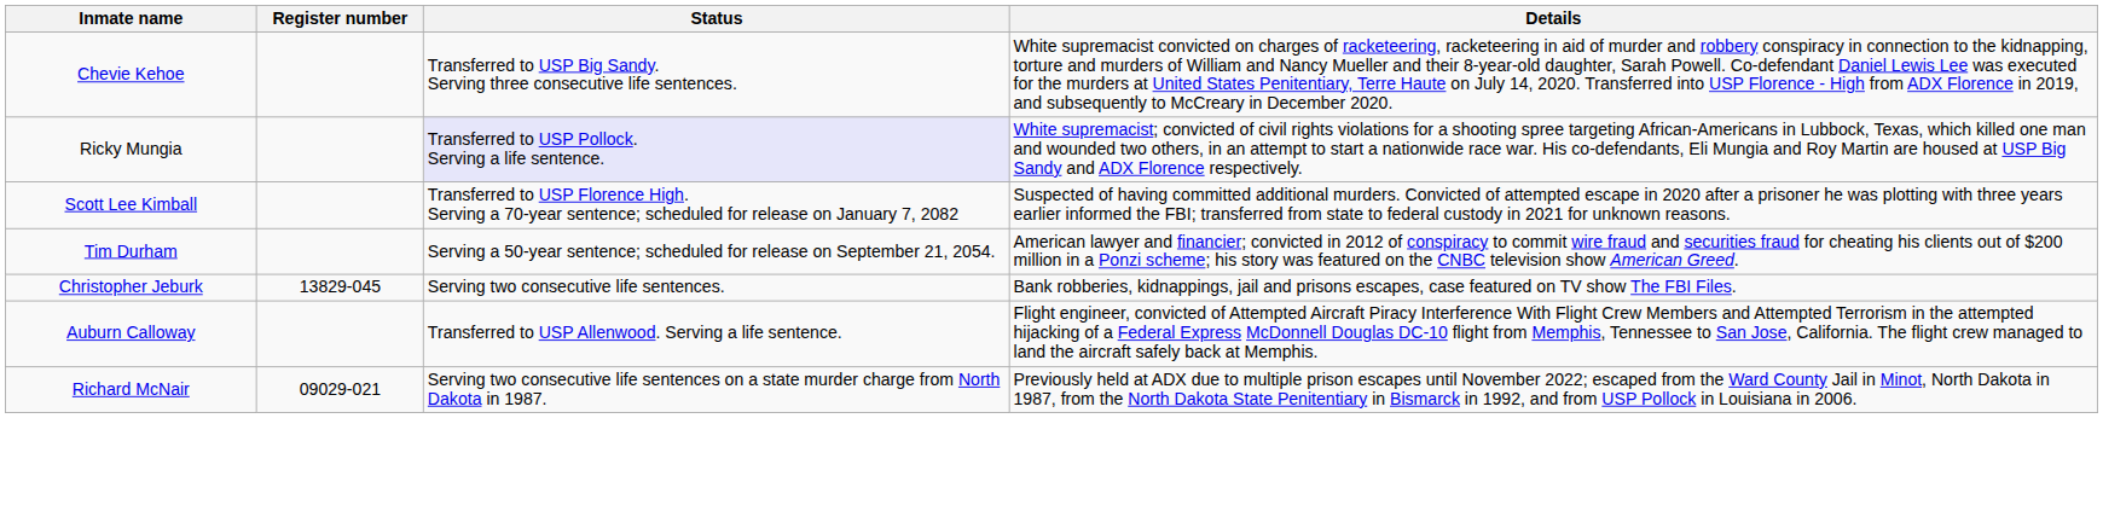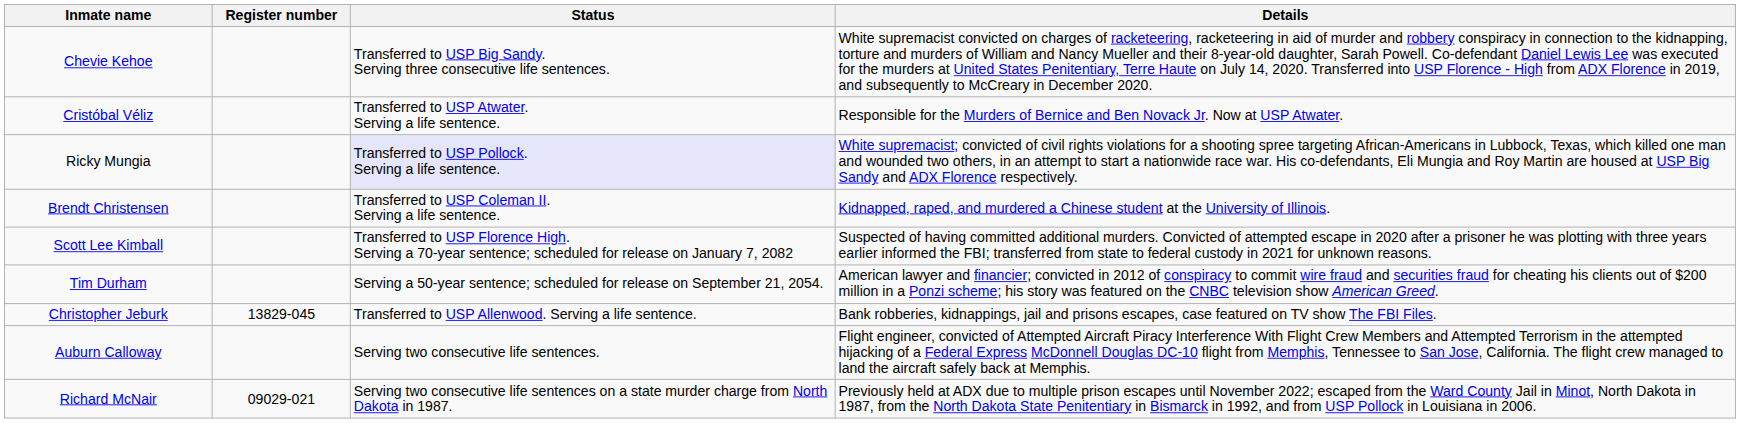 <table class="wikitable sortable">
 <tr>
 <th width=12%>Inmate name</th>
 <th width=8%>Register number</th>
 <th width="28%">Status</th>
 <th width=52%>Details</th>
 </tr>
 <tr>
 <td style="text-align:center;"><a href='#'>Chevie Kehoe</a></td>
 <td style="text-align:center;"></td>
 <td>Transferred to <a href='#'>USP Big Sandy</a>.<br>Serving three consecutive life sentences.</td>
 <td>White supremacist convicted on charges of <a href='#'>racketeering</a>, racketeering in aid of murder and <a href='#'>robbery</a> conspiracy in connection to the kidnapping, torture and murders of William and Nancy Mueller and their 8-year-old daughter, Sarah Powell. Co-defendant <a href='#'>Daniel Lewis Lee</a> was executed for the murders at <a href='#'>United States Penitentiary, Terre Haute</a> on July 14, 2020. Transferred into <a href='#'>USP Florence - High</a> from <a href='#'>ADX Florence</a> in 2019, and subsequently to McCreary in December 2020.</td>
 </tr>
 <tr>
+<td style="text-align:center;"><a href='#'>Cristóbal Véliz</a></td>
+<td style="text-align:center;"></td>
+<td>Transferred to <a href='#'>USP Atwater</a>.<br>Serving a life sentence.</td>
+<td>Responsible for the <a href='#'>Murders of Bernice and Ben Novack Jr</a>. Now at <a href='#'>USP Atwater</a>.</td>
+</tr>
+<tr>
 <td align="center">Ricky Mungia</td>
 <td align="center"></td>
 <td style="background: lavender;">Transferred to <a href='#'>USP Pollock</a>.<br>Serving a life sentence.</td>
 <td><a href='#'>White supremacist</a>; convicted of civil rights violations for a shooting spree targeting African-Americans in Lubbock, Texas, which killed one man and wounded two others, in an attempt to start a nationwide race war. His co-defendants, Eli Mungia and Roy Martin are housed at <a href='#'>USP Big Sandy</a> and <a href='#'>ADX Florence</a> respectively.</td>
+</tr>
+<tr>
+<td style="text-align:center;"><a href='#'>Brendt Christensen</a></td>
+<td style="text-align:center;"></td>
+<td>Transferred to <a href='#'>USP Coleman II</a>.<br>Serving a life sentence.</td>
+<td><a href='#'>Kidnapped, raped, and murdered a Chinese student</a> at the <a href='#'>University of Illinois</a>.</td>
 </tr>
 <tr>
 <td style="text-align:center;"><a href='#'>Scott Lee Kimball</a></td>
 <td style="text-align:center;"></td>
 <td>Transferred to <a href='#'>USP Florence High</a>.<br>Serving a 70-year sentence; scheduled for release on January 7, 2082</td>
 <td>Suspected of having committed additional murders. Convicted of attempted escape in 2020 after a prisoner he was plotting with three years earlier informed the FBI; transferred from state to federal custody in 2021 for unknown reasons.</td>
 </tr>
 <tr>
 <td align="center"><a href='#'>Tim Durham</a></td>
 <td align="center"></td>
 <td>Serving a 50-year sentence; scheduled for release on September 21, 2054.</td>
 <td>American lawyer and <a href='#'>financier</a>; convicted in 2012 of <a href='#'>conspiracy</a> to commit <a href='#'>wire fraud</a> and <a href='#'>securities fraud</a> for cheating his clients out of $200 million in a <a href='#'>Ponzi scheme</a>; his story was featured on the <a href='#'>CNBC</a> television show <em><a href='#'>American Greed</a></em>.</td>
 </tr>
 <tr>
 <td style="text-align:center;"><a href='#'>Christopher Jeburk</a></td>
 <td align="center">13829-045</td>
-<td>Serving two consecutive life sentences.</td>
+<td>Transferred to <a href='#'>USP Allenwood</a>. Serving a life sentence.</td>
 <td>Bank robberies, kidnappings, jail and prisons escapes, case featured on TV show <a href='#'>The FBI Files</a>.</td>
 </tr>
 <tr>
 <td style="text-align:center;"><a href='#'>Auburn Calloway</a></td>
 <td align="center"></td>
-<td>Transferred to <a href='#'>USP Allenwood</a>. Serving a life sentence.</td>
+<td>Serving two consecutive life sentences.</td>
 <td>Flight engineer, convicted of Attempted Aircraft Piracy Interference With Flight Crew Members and Attempted Terrorism in the attempted hijacking of a <a href='#'>Federal Express</a> <a href='#'>McDonnell Douglas DC-10</a> flight from <a href='#'>Memphis</a>, Tennessee to <a href='#'>San Jose</a>, California. The flight crew managed to land the aircraft safely back at Memphis.</td>
 </tr>
 <tr>
 <td style="text-align:center;"><a href='#'>Richard McNair</a></td>
 <td align="center">09029-021</td>
 <td>Serving two consecutive life sentences on a state murder charge from <a href='#'>North Dakota</a> in 1987.</td>
 <td>Previously held at ADX due to multiple prison escapes until November 2022; escaped from the <a href='#'>Ward County</a> Jail in <a href='#'>Minot</a>, North Dakota in 1987, from the <a href='#'>North Dakota State Penitentiary</a> in <a href='#'>Bismarck</a> in 1992, and from <a href='#'>USP Pollock</a> in Louisiana in 2006.</td>
 </tr>
 </table>
